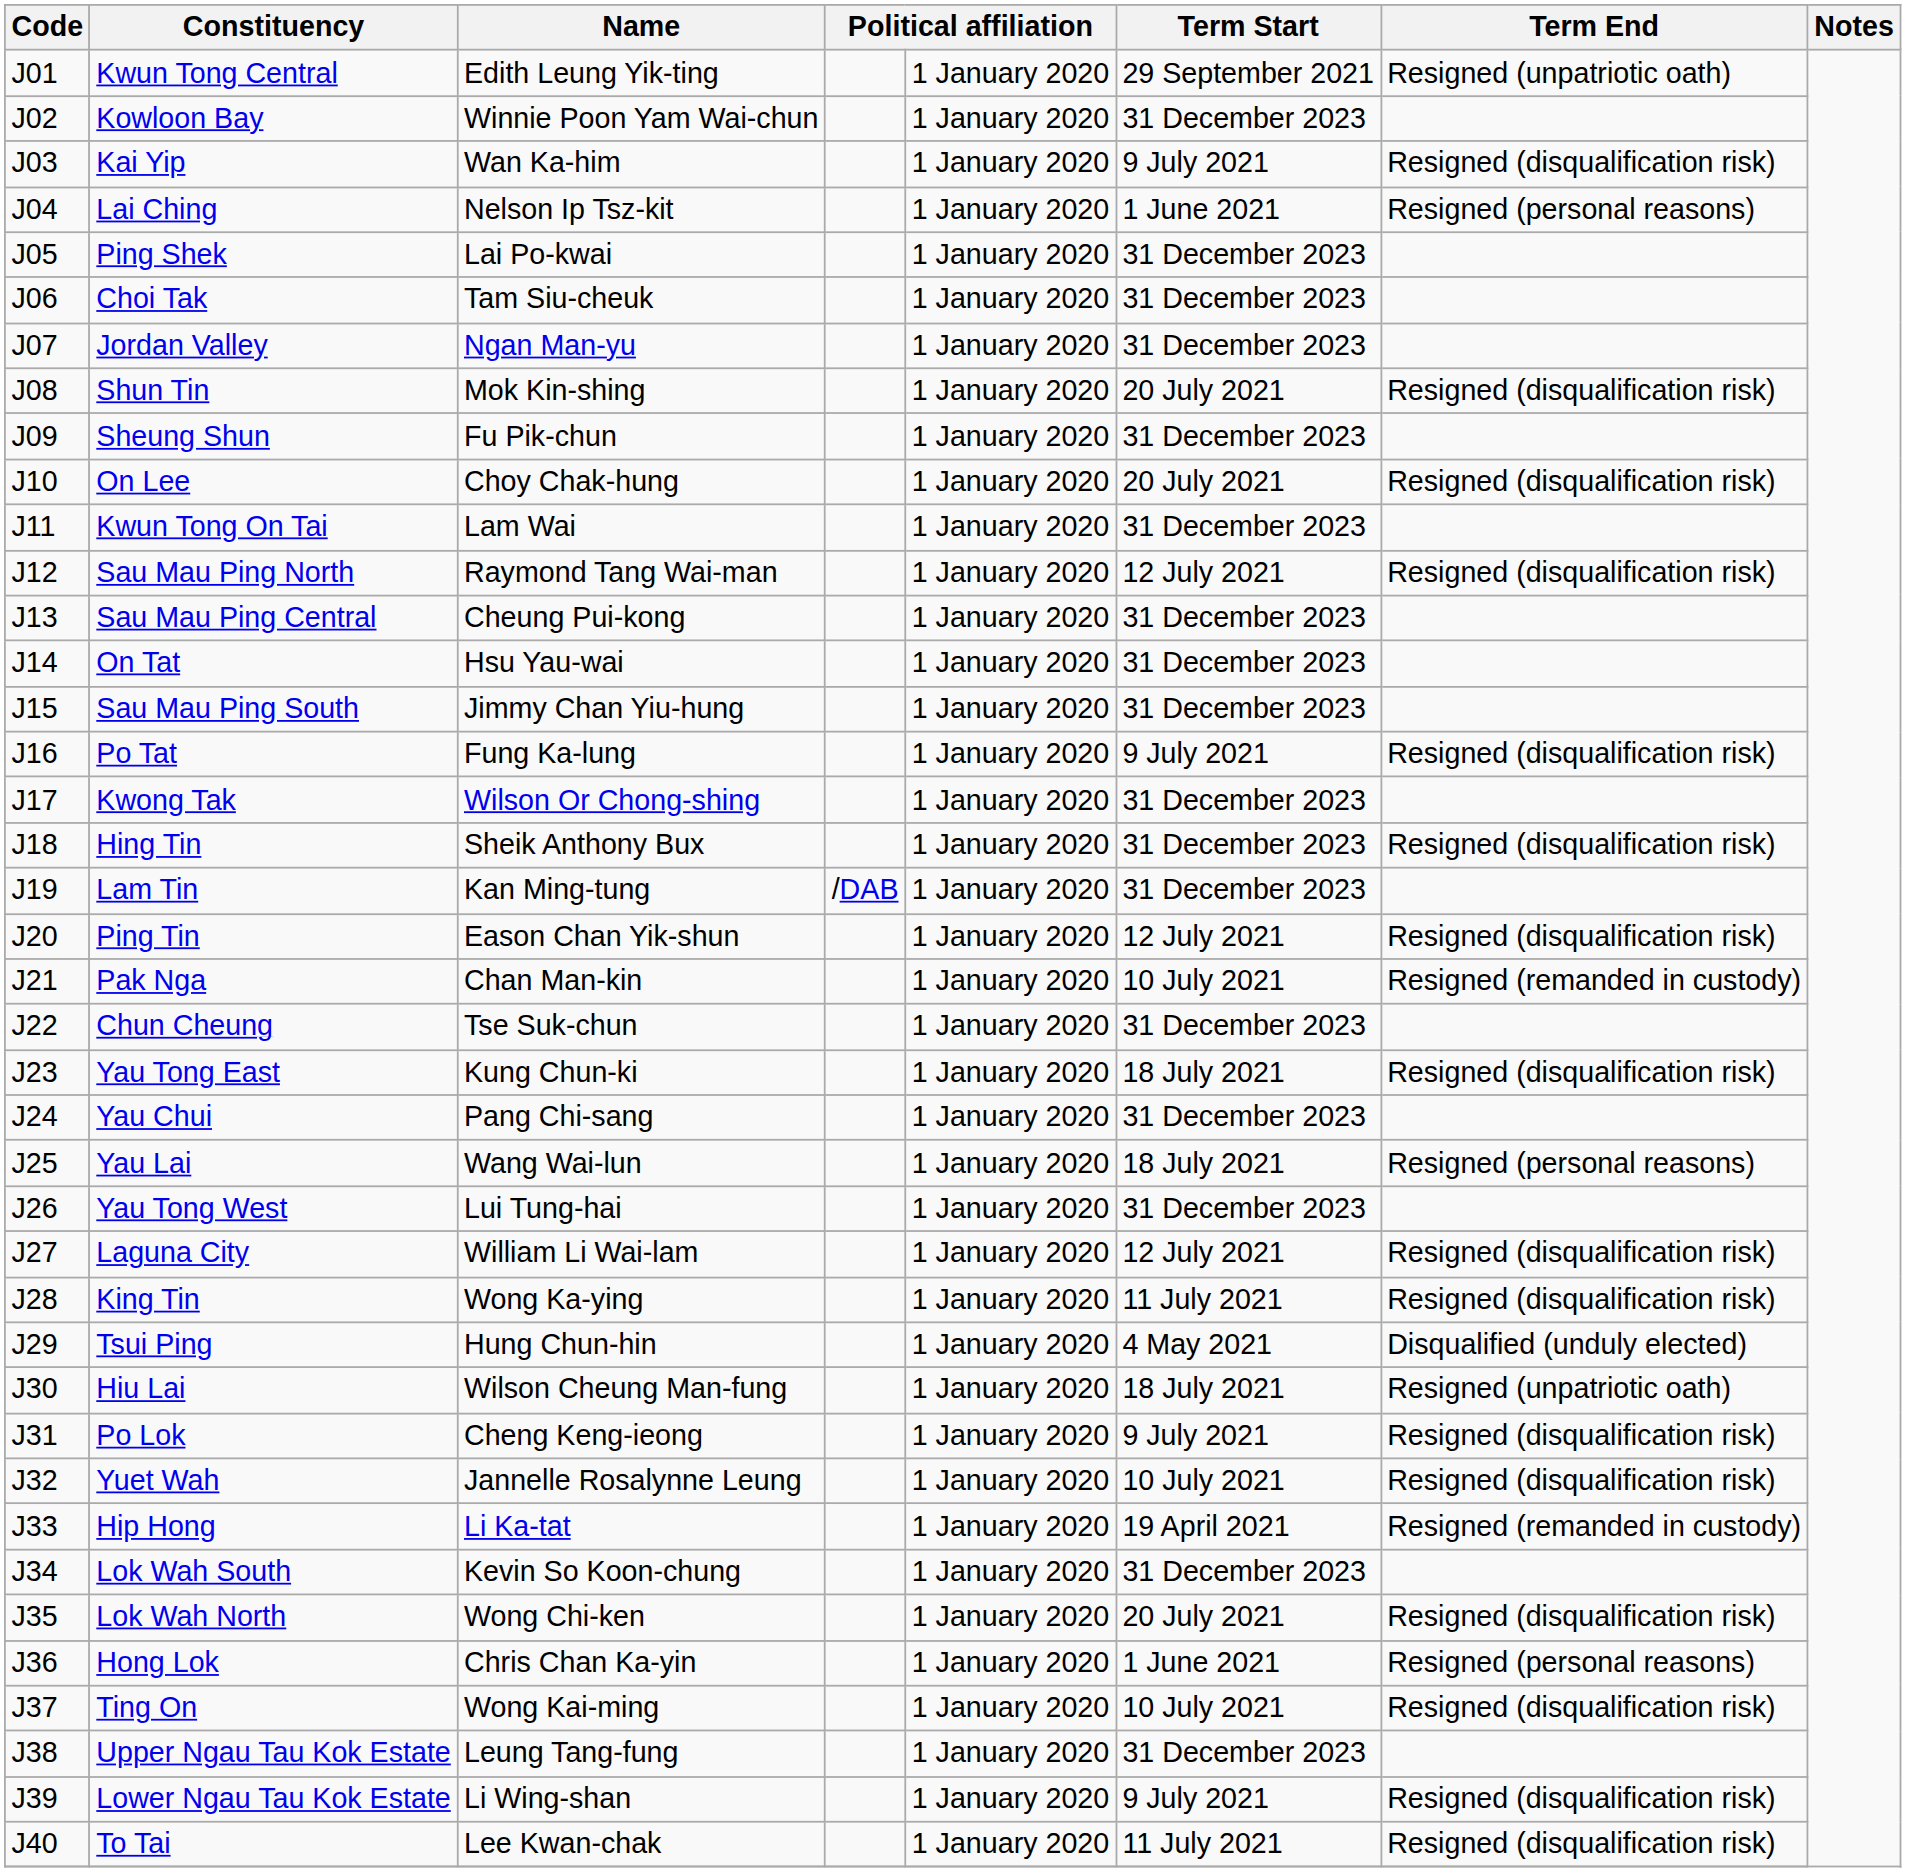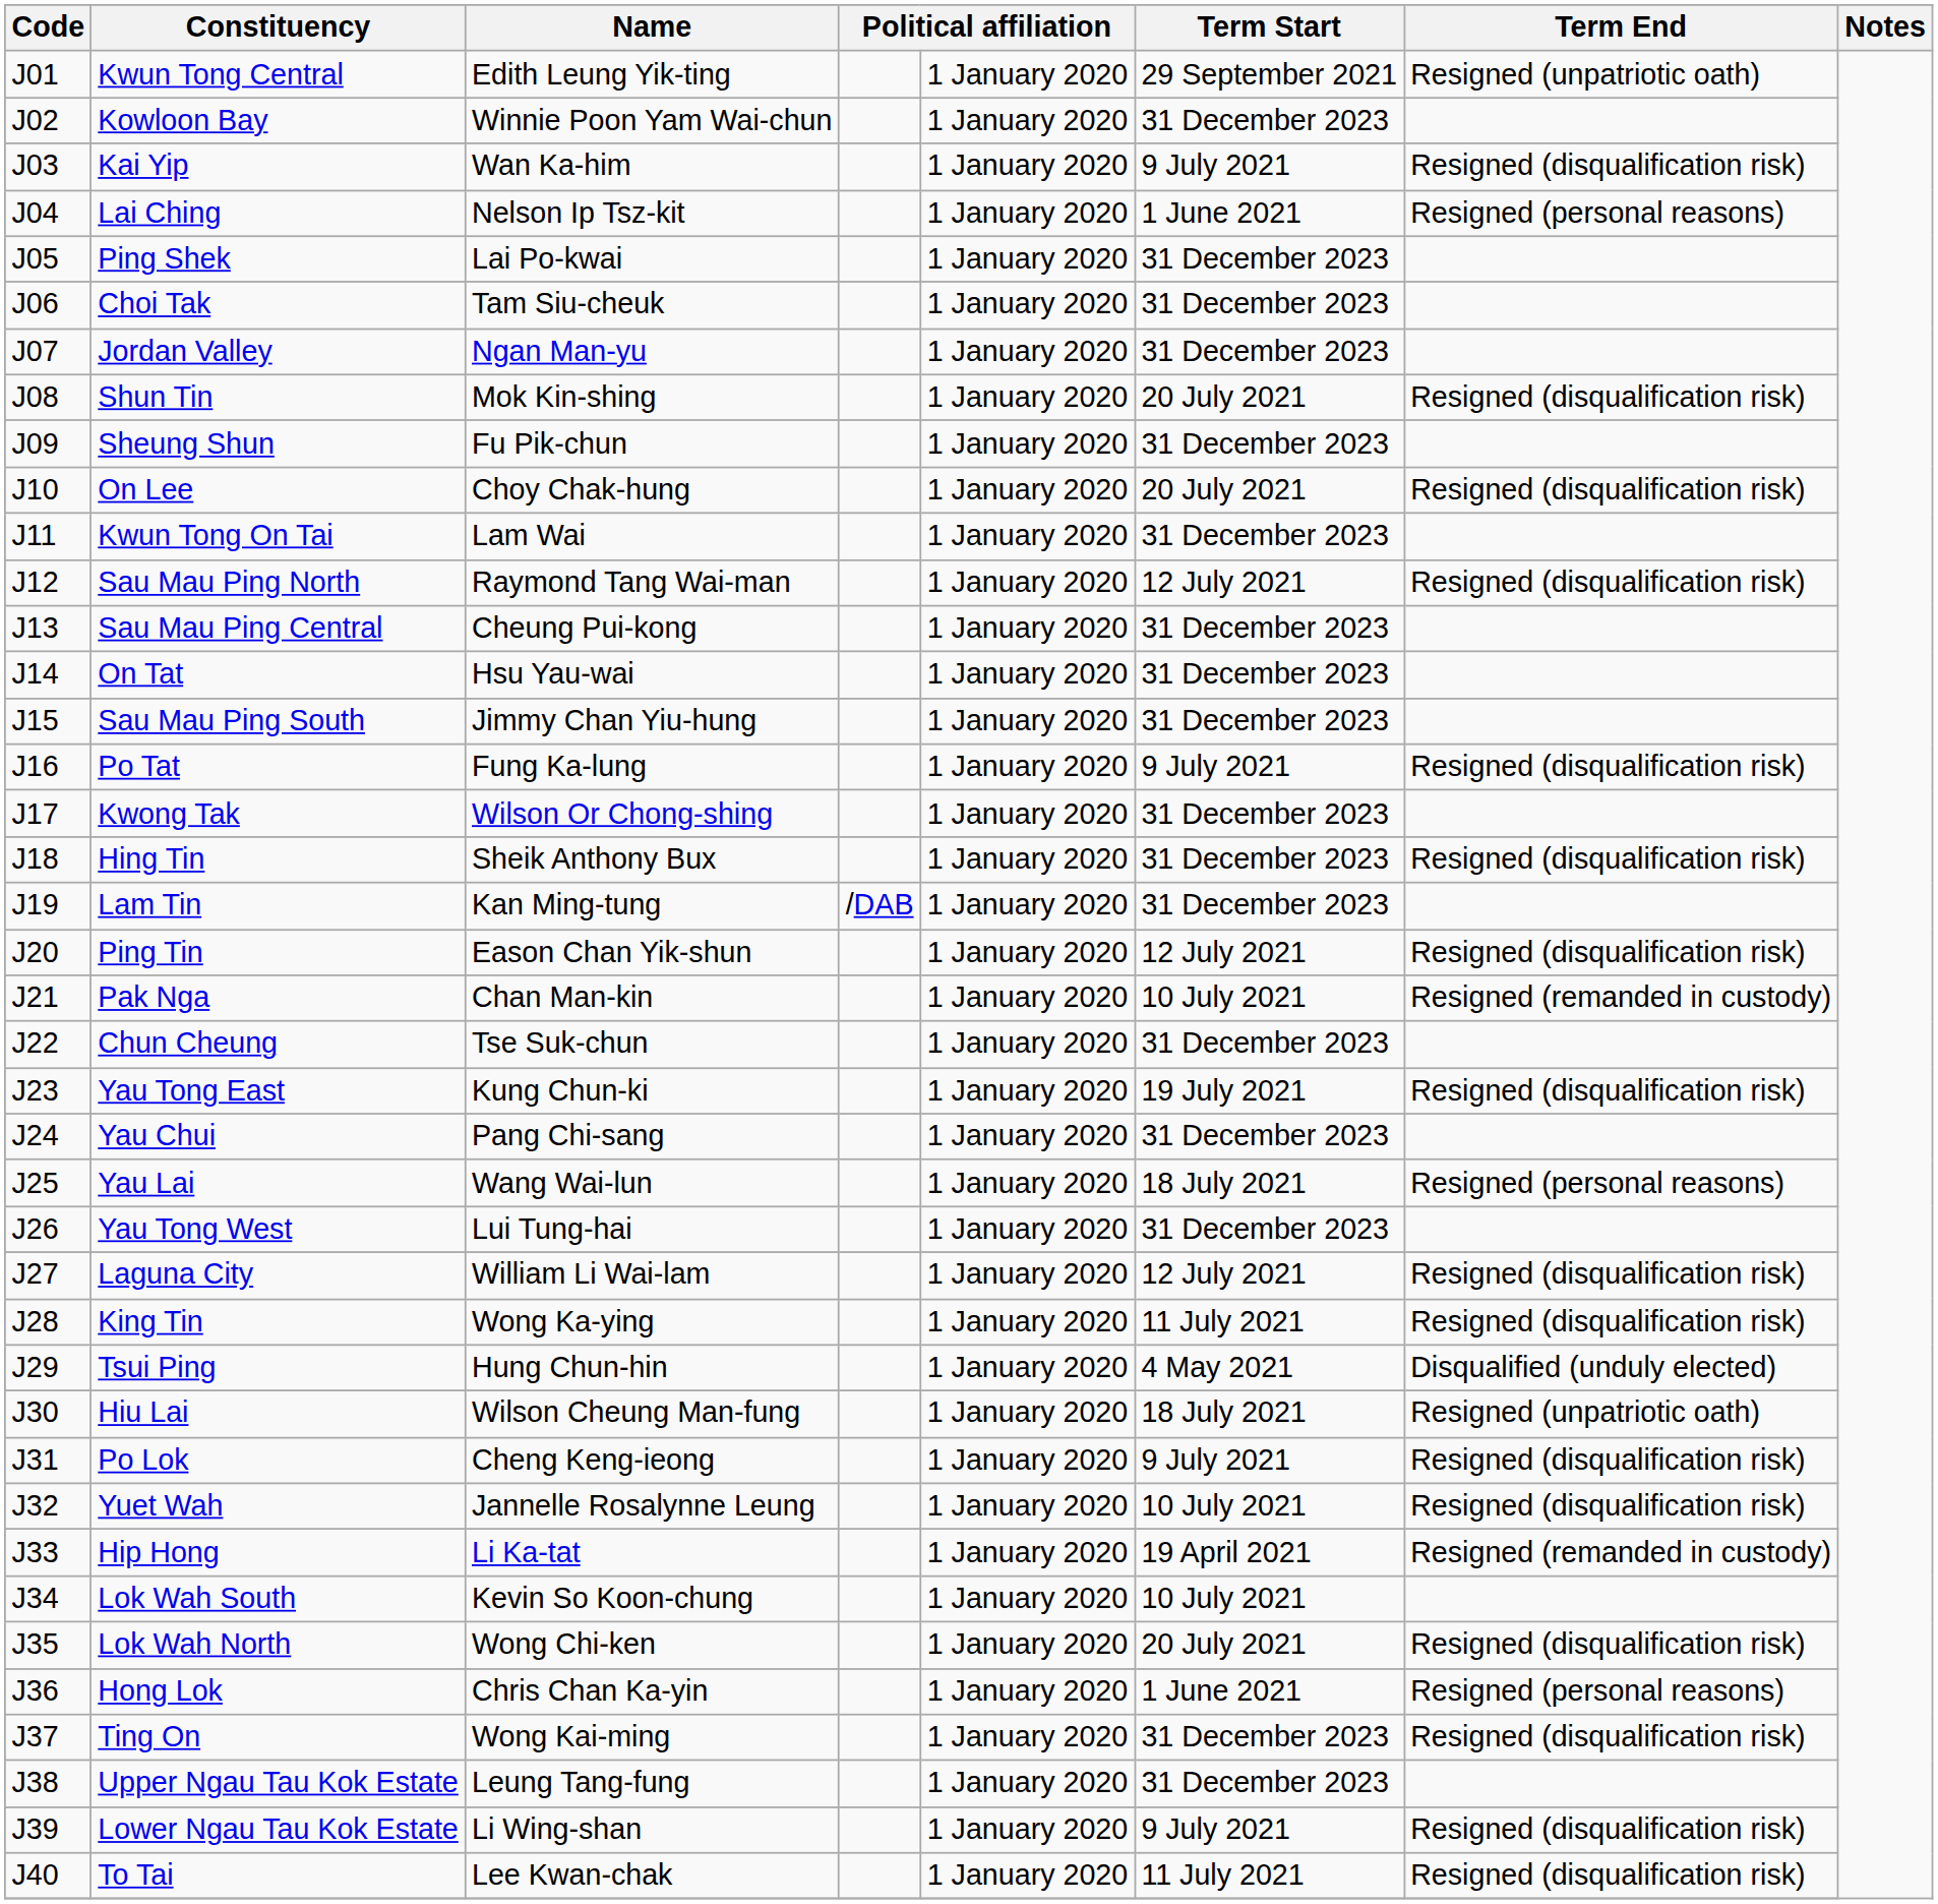 <table class="wikitable sortable" border=1>
 <tr>
 <th>Code</th>
 <th>Constituency</th>
 <th>Name</th>
 <th colspan=2>Political affiliation</th>
 <th>Term Start</th>
 <th>Term End</th>
 <th>Notes</th>
 </tr>
 <tr>
 <td>J01</td>
 <td><a href='#'>Kwun Tong Central</a></td>
 <td>Edith Leung Yik-ting</td>
 <td></td>
 <td>1 January 2020</td>
 <td>29 September 2021</td>
 <td>Resigned (unpatriotic oath)</td>
 </tr>
 <tr>
 <td>J02</td>
 <td><a href='#'>Kowloon Bay</a></td>
 <td>Winnie Poon Yam Wai-chun</td>
 <td></td>
 <td>1 January 2020</td>
 <td>31 December 2023</td>
 <td></td>
 </tr>
 <tr>
 <td>J03</td>
 <td><a href='#'>Kai Yip</a></td>
 <td>Wan Ka-him</td>
 <td></td>
 <td>1 January 2020</td>
 <td>9 July 2021</td>
 <td>Resigned (disqualification risk)</td>
 </tr>
 <tr>
 <td>J04</td>
 <td><a href='#'>Lai Ching</a></td>
 <td>Nelson Ip Tsz-kit</td>
 <td></td>
 <td>1 January 2020</td>
 <td>1 June 2021</td>
 <td>Resigned (personal reasons)</td>
 </tr>
 <tr>
 <td>J05</td>
 <td><a href='#'>Ping Shek</a></td>
 <td>Lai Po-kwai</td>
 <td></td>
 <td>1 January 2020</td>
 <td>31 December 2023</td>
 <td></td>
 </tr>
 <tr>
 <td>J06</td>
 <td><a href='#'>Choi Tak</a></td>
 <td>Tam Siu-cheuk</td>
 <td></td>
 <td>1 January 2020</td>
 <td>31 December 2023</td>
 <td></td>
 </tr>
 <tr>
 <td>J07</td>
 <td><a href='#'>Jordan Valley</a></td>
 <td><a href='#'>Ngan Man-yu</a></td>
 <td></td>
 <td>1 January 2020</td>
 <td>31 December 2023</td>
 <td></td>
 </tr>
 <tr>
 <td>J08</td>
 <td><a href='#'>Shun Tin</a></td>
 <td>Mok Kin-shing</td>
 <td></td>
 <td>1 January 2020</td>
 <td>20 July 2021</td>
 <td>Resigned (disqualification risk)</td>
 </tr>
 <tr>
 <td>J09</td>
 <td><a href='#'>Sheung Shun</a></td>
 <td>Fu Pik-chun</td>
 <td></td>
 <td>1 January 2020</td>
 <td>31 December 2023</td>
 <td></td>
 </tr>
 <tr>
 <td>J10</td>
 <td><a href='#'>On Lee</a></td>
 <td>Choy Chak-hung</td>
 <td></td>
 <td>1 January 2020</td>
 <td>20 July 2021</td>
 <td>Resigned (disqualification risk)</td>
 </tr>
 <tr>
 <td>J11</td>
 <td><a href='#'>Kwun Tong On Tai</a></td>
 <td>Lam Wai</td>
 <td></td>
 <td>1 January 2020</td>
 <td>31 December 2023</td>
 <td></td>
 </tr>
 <tr>
 <td>J12</td>
 <td><a href='#'>Sau Mau Ping North</a></td>
 <td>Raymond Tang Wai-man</td>
 <td></td>
 <td>1 January 2020</td>
 <td>12 July 2021</td>
 <td>Resigned (disqualification risk)</td>
 </tr>
 <tr>
 <td>J13</td>
 <td><a href='#'>Sau Mau Ping Central</a></td>
 <td>Cheung Pui-kong</td>
 <td></td>
 <td>1 January 2020</td>
 <td>31 December 2023</td>
 <td></td>
 </tr>
 <tr>
 <td>J14</td>
 <td><a href='#'>On Tat</a></td>
 <td>Hsu Yau-wai</td>
 <td></td>
 <td>1 January 2020</td>
 <td>31 December 2023</td>
 <td></td>
 </tr>
 <tr>
 <td>J15</td>
 <td><a href='#'>Sau Mau Ping South</a></td>
 <td>Jimmy Chan Yiu-hung</td>
 <td></td>
 <td>1 January 2020</td>
 <td>31 December 2023</td>
 <td></td>
 </tr>
 <tr>
 <td>J16</td>
 <td><a href='#'>Po Tat</a></td>
 <td>Fung Ka-lung</td>
 <td></td>
 <td>1 January 2020</td>
 <td>9 July 2021</td>
 <td>Resigned (disqualification risk)</td>
 </tr>
 <tr>
 <td>J17</td>
 <td><a href='#'>Kwong Tak</a></td>
 <td><a href='#'>Wilson Or Chong-shing</a></td>
 <td></td>
 <td>1 January 2020</td>
 <td>31 December 2023</td>
 <td></td>
 </tr>
 <tr>
 <td>J18</td>
 <td><a href='#'>Hing Tin</a></td>
 <td>Sheik Anthony Bux</td>
 <td></td>
 <td>1 January 2020</td>
 <td>31 December 2023</td>
 <td>Resigned (disqualification risk)</td>
 </tr>
 <tr>
 <td>J19</td>
 <td><a href='#'>Lam Tin</a></td>
 <td>Kan Ming-tung</td>
 <td>/<a href='#'>DAB</a></td>
 <td>1 January 2020</td>
 <td>31 December 2023</td>
 <td></td>
 </tr>
 <tr>
 <td>J20</td>
 <td><a href='#'>Ping Tin</a></td>
 <td>Eason Chan Yik-shun</td>
 <td></td>
 <td>1 January 2020</td>
 <td>12 July 2021</td>
 <td>Resigned (disqualification risk)</td>
 </tr>
 <tr>
 <td>J21</td>
 <td><a href='#'>Pak Nga</a></td>
 <td>Chan Man-kin</td>
 <td></td>
 <td>1 January 2020</td>
 <td>10 July 2021</td>
 <td>Resigned (remanded in custody)</td>
 </tr>
 <tr>
 <td>J22</td>
 <td><a href='#'>Chun Cheung</a></td>
 <td>Tse Suk-chun</td>
 <td></td>
 <td>1 January 2020</td>
 <td>31 December 2023</td>
 <td></td>
 </tr>
 <tr>
 <td>J23</td>
 <td><a href='#'>Yau Tong East</a></td>
 <td>Kung Chun-ki</td>
 <td></td>
 <td>1 January 2020</td>
-<td>18 July 2021</td>
+<td>19 July 2021</td>
 <td>Resigned (disqualification risk)</td>
 </tr>
 <tr>
 <td>J24</td>
 <td><a href='#'>Yau Chui</a></td>
 <td>Pang Chi-sang</td>
 <td></td>
 <td>1 January 2020</td>
 <td>31 December 2023</td>
 <td></td>
 </tr>
 <tr>
 <td>J25</td>
 <td><a href='#'>Yau Lai</a></td>
 <td>Wang Wai-lun</td>
 <td></td>
 <td>1 January 2020</td>
 <td>18 July 2021</td>
 <td>Resigned (personal reasons)</td>
 </tr>
 <tr>
 <td>J26</td>
 <td><a href='#'>Yau Tong West</a></td>
 <td>Lui Tung-hai</td>
 <td></td>
 <td>1 January 2020</td>
 <td>31 December 2023</td>
 <td></td>
 </tr>
 <tr>
 <td>J27</td>
 <td><a href='#'>Laguna City</a></td>
 <td>William Li Wai-lam</td>
 <td></td>
 <td>1 January 2020</td>
 <td>12 July 2021</td>
 <td>Resigned (disqualification risk)</td>
 </tr>
 <tr>
 <td>J28</td>
 <td><a href='#'>King Tin</a></td>
 <td>Wong Ka-ying</td>
 <td></td>
 <td>1 January 2020</td>
 <td>11 July 2021</td>
 <td>Resigned (disqualification risk)</td>
 </tr>
 <tr>
 <td>J29</td>
 <td><a href='#'>Tsui Ping</a></td>
 <td>Hung Chun-hin</td>
 <td></td>
 <td>1 January 2020</td>
 <td>4 May 2021</td>
 <td>Disqualified (unduly elected)</td>
 </tr>
 <tr>
 <td>J30</td>
 <td><a href='#'>Hiu Lai</a></td>
 <td>Wilson Cheung Man-fung</td>
 <td></td>
 <td>1 January 2020</td>
 <td>18 July 2021</td>
 <td>Resigned (unpatriotic oath)</td>
 </tr>
 <tr>
 <td>J31</td>
 <td><a href='#'>Po Lok</a></td>
 <td>Cheng Keng-ieong</td>
 <td></td>
 <td>1 January 2020</td>
 <td>9 July 2021</td>
 <td>Resigned (disqualification risk)</td>
 </tr>
 <tr>
 <td>J32</td>
 <td><a href='#'>Yuet Wah</a></td>
 <td>Jannelle Rosalynne Leung</td>
 <td></td>
 <td>1 January 2020</td>
 <td>10 July 2021</td>
 <td>Resigned (disqualification risk)</td>
 </tr>
 <tr>
 <td>J33</td>
 <td><a href='#'>Hip Hong</a></td>
 <td><a href='#'>Li Ka-tat</a></td>
 <td></td>
 <td>1 January 2020</td>
 <td>19 April 2021</td>
 <td>Resigned (remanded in custody)</td>
 </tr>
 <tr>
 <td>J34</td>
 <td><a href='#'>Lok Wah South</a></td>
 <td>Kevin So Koon-chung</td>
 <td></td>
 <td>1 January 2020</td>
-<td>31 December 2023</td>
+<td>10 July 2021</td>
 <td></td>
 </tr>
 <tr>
 <td>J35</td>
 <td><a href='#'>Lok Wah North</a></td>
 <td>Wong Chi-ken</td>
 <td></td>
 <td>1 January 2020</td>
 <td>20 July 2021</td>
 <td>Resigned (disqualification risk)</td>
 </tr>
 <tr>
 <td>J36</td>
 <td><a href='#'>Hong Lok</a></td>
 <td>Chris Chan Ka-yin</td>
 <td></td>
 <td>1 January 2020</td>
 <td>1 June 2021</td>
 <td>Resigned (personal reasons)</td>
 </tr>
 <tr>
 <td>J37</td>
 <td><a href='#'>Ting On</a></td>
 <td>Wong Kai-ming</td>
 <td></td>
 <td>1 January 2020</td>
-<td>10 July 2021</td>
+<td>31 December 2023</td>
 <td>Resigned (disqualification risk)</td>
 </tr>
 <tr>
 <td>J38</td>
 <td><a href='#'>Upper Ngau Tau Kok Estate</a></td>
 <td>Leung Tang-fung</td>
 <td></td>
 <td>1 January 2020</td>
 <td>31 December 2023</td>
 <td></td>
 </tr>
 <tr>
 <td>J39</td>
 <td><a href='#'>Lower Ngau Tau Kok Estate</a></td>
 <td>Li Wing-shan</td>
 <td></td>
 <td>1 January 2020</td>
 <td>9 July 2021</td>
 <td>Resigned (disqualification risk)</td>
 </tr>
 <tr>
 <td>J40</td>
 <td><a href='#'>To Tai</a></td>
 <td>Lee Kwan-chak</td>
 <td></td>
 <td>1 January 2020</td>
 <td>11 July 2021</td>
 <td>Resigned (disqualification risk)</td>
 </tr>
 <tr>
 </tr>
 </table>
